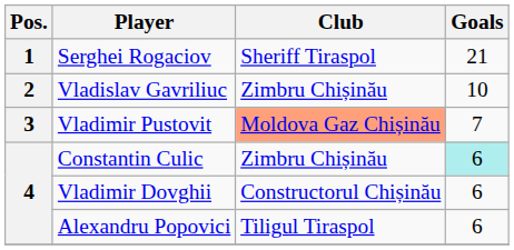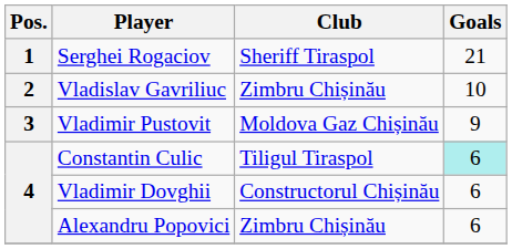 <table class="wikitable">
 <tr>
 <th>Pos.</th>
 <th>Player</th>
 <th>Club</th>
 <th>Goals</th>
 </tr>
 <tr>
 <th align=center>1</th>
 <td> <a href='#'>Serghei Rogaciov</a></td>
 <td><a href='#'>Sheriff Tiraspol</a></td>
 <td align=center>21</td>
 </tr>
 <tr>
 <th align=center>2</th>
 <td> <a href='#'>Vladislav Gavriliuc</a></td>
 <td><a href='#'>Zimbru Chișinău</a></td>
 <td align=center>10</td>
 </tr>
 <tr>
 <th align=center>3</th>
 <td> <a href='#'>Vladimir Pustovit</a></td>
-<td style="background: lightsalmon;"><a href='#'>Moldova Gaz Chișinău</a></td>
-<td align=center>7</td>
+<td><a href='#'>Moldova Gaz Chișinău</a></td>
+<td align=center>9</td>
 </tr>
 <tr>
 <th rowspan=3 align=center>4</th>
 <td> <a href='#'>Constantin Culic</a></td>
-<td><a href='#'>Zimbru Chișinău</a></td>
+<td><a href='#'>Tiligul Tiraspol</a></td>
 <td align=center style="background: paleturquoise;">6</td>
 </tr>
 <tr>
 <td> <a href='#'>Vladimir Dovghii</a></td>
 <td><a href='#'>Constructorul Chișinău</a></td>
 <td align=center>6</td>
 </tr>
 <tr>
 <td> <a href='#'>Alexandru Popovici</a></td>
-<td><a href='#'>Tiligul Tiraspol</a></td>
+<td><a href='#'>Zimbru Chișinău</a></td>
 <td align=center>6</td>
 </tr>
 <tr>
 </tr>
 </table>
